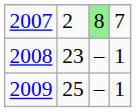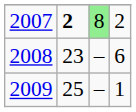 <table class="wikitable">
 <tr>
 </tr>
 <tr>
 <td><a href='#'>2007</a></td>
+<td><strong>2</strong></td>
+<td style="background: lightgreen;">8</td>
 <td>2</td>
-<td style="background: lightgreen;">8</td>
-<td>7</td>
 </tr>
 <tr>
 <td><a href='#'>2008</a></td>
 <td>23</td>
 <td>–</td>
-<td>1</td>
+<td>6</td>
 </tr>
 <tr>
 <td><a href='#'>2009</a></td>
 <td>25</td>
 <td>–</td>
 <td>1</td>
 </tr>
 </table>
